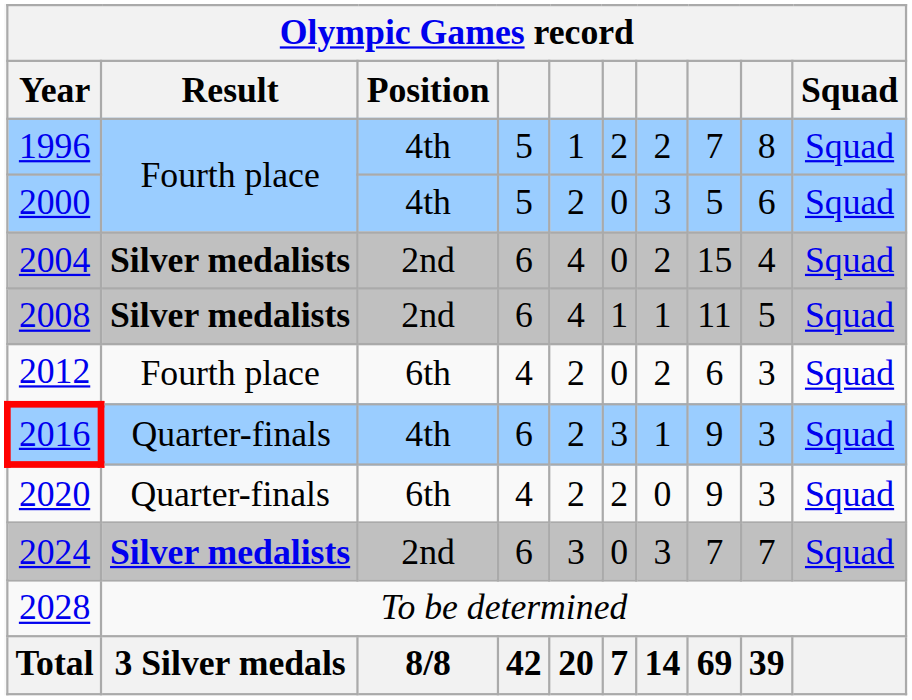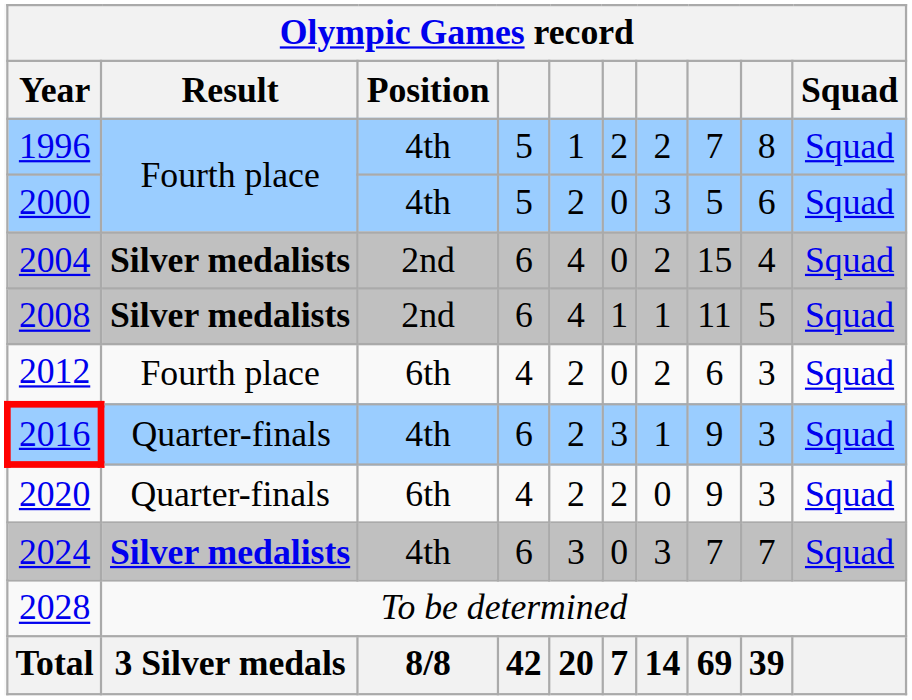 <table class="wikitable" style="text-align: center;">
 <tr>
 <th colspan=10><a href='#'>Olympic Games</a> record</th>
 </tr>
 <tr>
 <th>Year</th>
 <th>Result</th>
 <th>Position</th>
 <th></th>
 <th></th>
 <th></th>
 <th></th>
 <th></th>
 <th></th>
 <th>Squad</th>
 </tr>
 <tr bgcolor=#9acdff>
 <td> <a href='#'>1996</a></td>
 <td rowspan=2>Fourth place</td>
 <td>4th</td>
 <td>5</td>
 <td>1</td>
 <td>2</td>
 <td>2</td>
 <td>7</td>
 <td>8</td>
 <td><a href='#'>Squad</a></td>
 </tr>
 <tr bgcolor=#9acdff>
 <td> <a href='#'>2000</a></td>
 <td>4th</td>
 <td>5</td>
 <td>2</td>
 <td>0</td>
 <td>3</td>
 <td>5</td>
 <td>6</td>
 <td><a href='#'>Squad</a></td>
 </tr>
 <tr bgcolor=silver>
 <td> <a href='#'>2004</a></td>
 <td><strong>Silver medalists</strong></td>
 <td>2nd</td>
 <td>6</td>
 <td>4</td>
 <td>0</td>
 <td>2</td>
 <td>15</td>
 <td>4</td>
 <td><a href='#'>Squad</a></td>
 </tr>
 <tr bgcolor=silver>
 <td> <a href='#'>2008</a></td>
 <td><strong>Silver medalists</strong></td>
 <td>2nd</td>
 <td>6</td>
 <td>4</td>
 <td>1</td>
 <td>1</td>
 <td>11</td>
 <td>5</td>
 <td><a href='#'>Squad</a></td>
 </tr>
 <tr>
 <td> <a href='#'>2012</a></td>
 <td>Fourth place</td>
 <td>6th</td>
 <td>4</td>
 <td>2</td>
 <td>0</td>
 <td>2</td>
 <td>6</td>
 <td>3</td>
 <td><a href='#'>Squad</a></td>
 </tr>
 <tr bgcolor=#9acdff>
 <td style="border: 3px solid red"> <a href='#'>2016</a></td>
 <td>Quarter-finals</td>
 <td>4th</td>
 <td>6</td>
 <td>2</td>
 <td>3</td>
 <td>1</td>
 <td>9</td>
 <td>3</td>
 <td><a href='#'>Squad</a></td>
 </tr>
 <tr>
 <td> <a href='#'>2020</a></td>
 <td>Quarter-finals</td>
 <td>6th</td>
 <td>4</td>
 <td>2</td>
 <td>2</td>
 <td>0</td>
 <td>9</td>
 <td>3</td>
 <td><a href='#'>Squad</a></td>
 </tr>
 <tr bgcolor=silver>
 <td> <a href='#'>2024</a></td>
 <td><strong><a href='#'>Silver medalists</a></strong></td>
-<td>2nd</td>
+<td>4th</td>
 <td>6</td>
 <td>3</td>
 <td>0</td>
 <td>3</td>
 <td>7</td>
 <td>7</td>
 <td><a href='#'>Squad</a></td>
 </tr>
 <tr>
 <td> <a href='#'>2028</a></td>
 <td colspan=9><em>To be determined</em></td>
 </tr>
 <tr>
 <th>Total</th>
 <th>3 Silver medals</th>
 <th>8/8</th>
 <th>42</th>
 <th>20</th>
 <th>7</th>
 <th>14</th>
 <th>69</th>
 <th>39</th>
 <th></th>
 </tr>
 </table>
